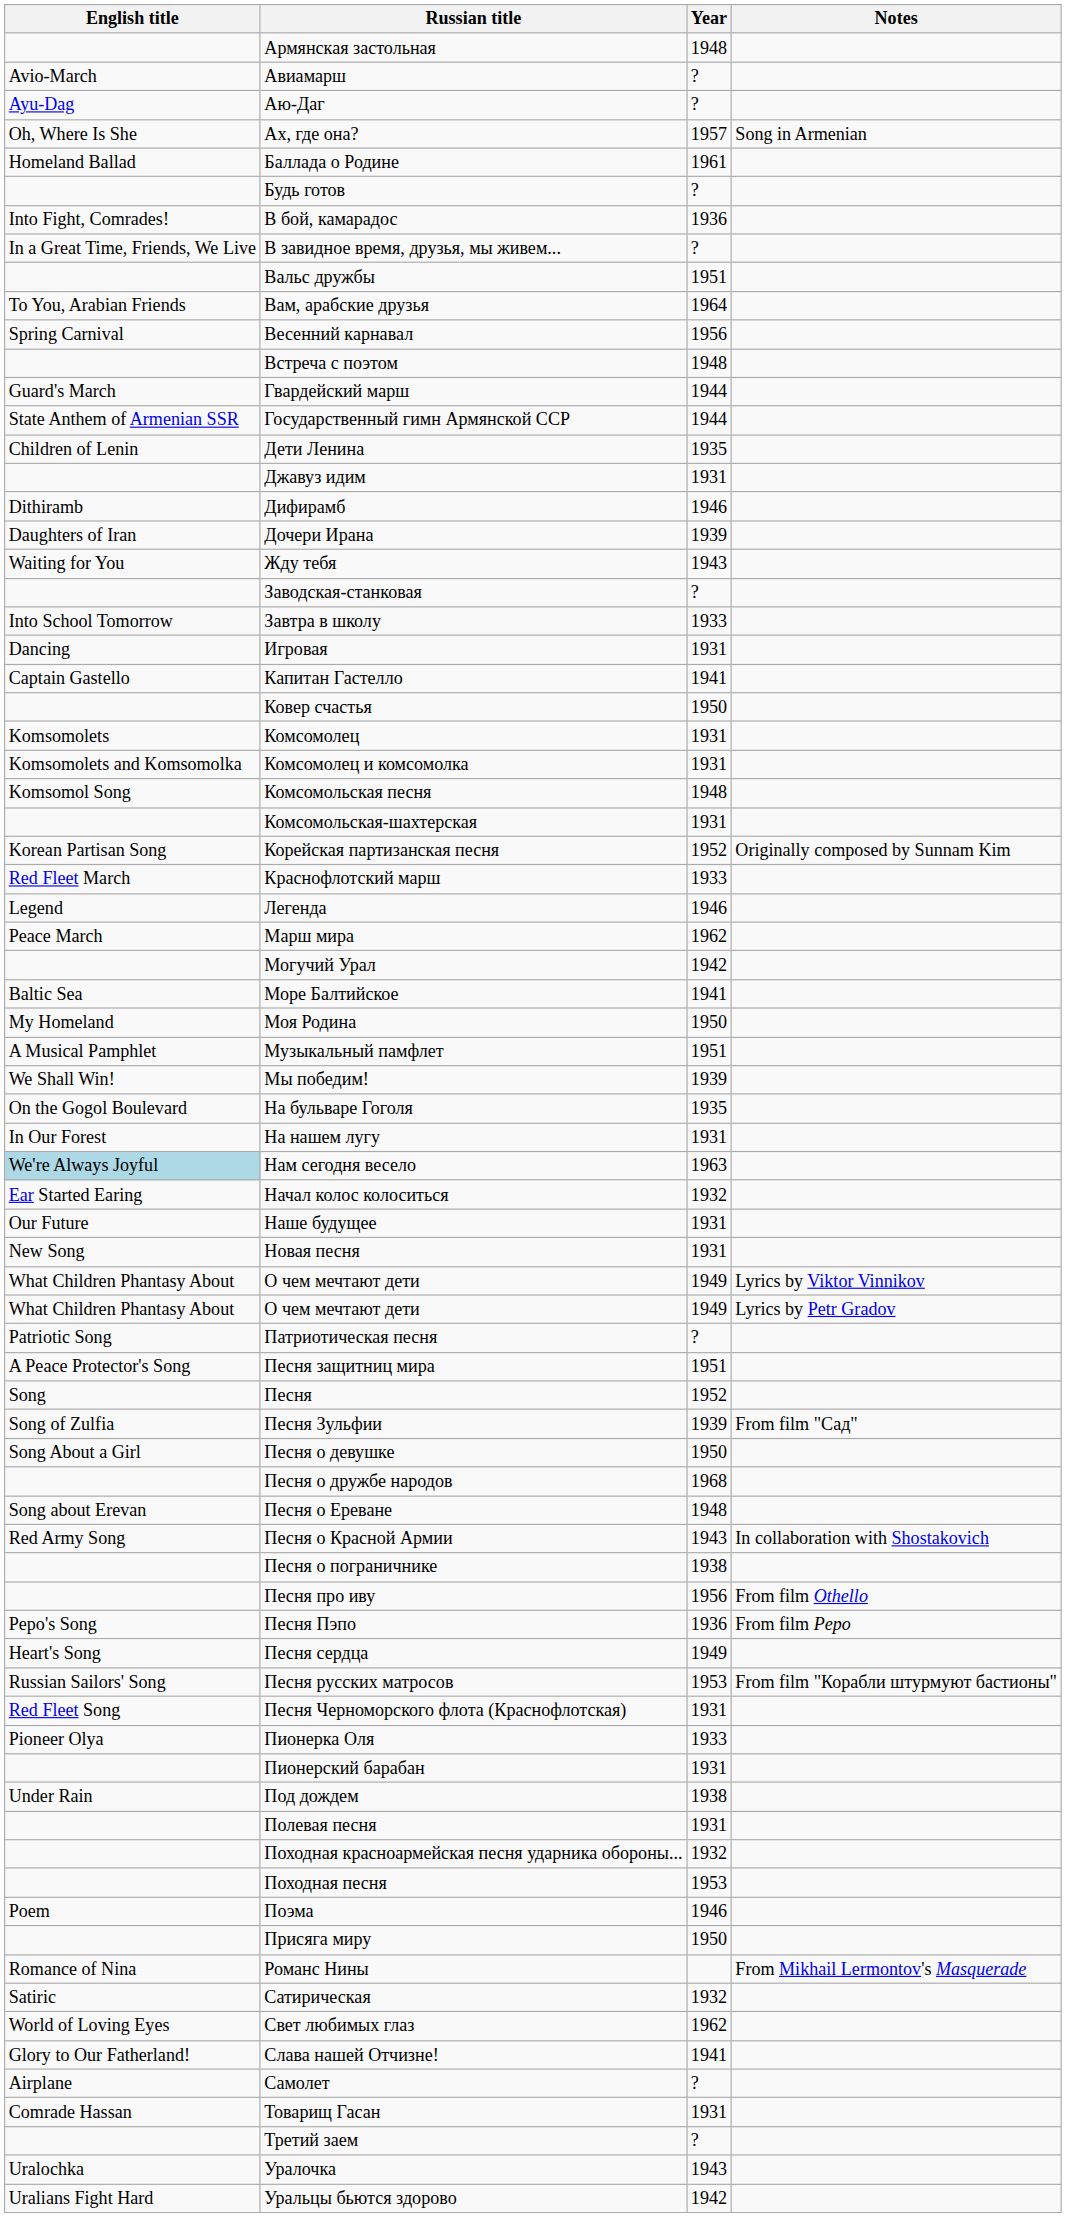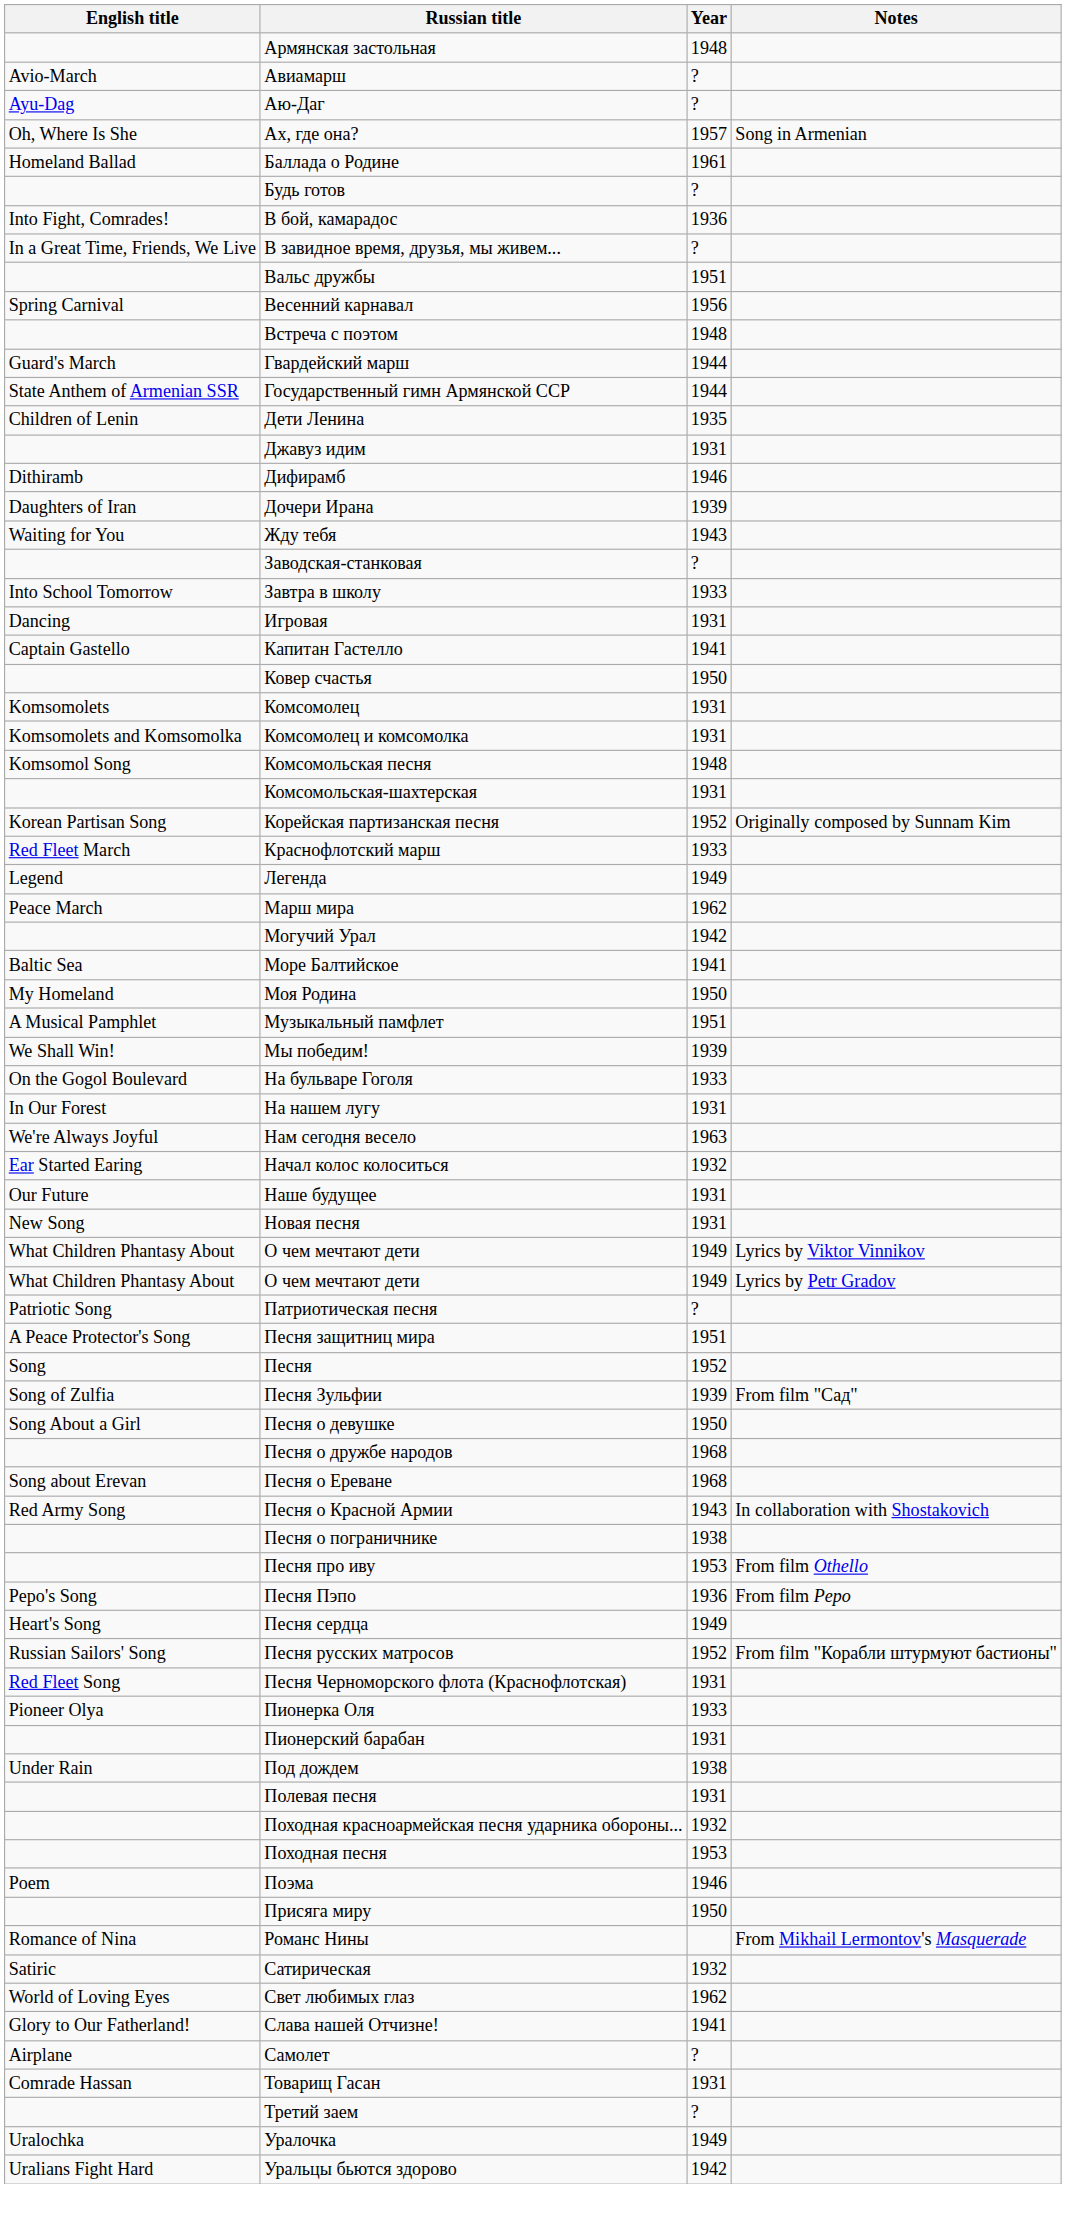 <table class="wikitable sortable">
 <tr>
 <th>English title</th>
 <th>Russian title</th>
 <th>Year</th>
 <th class="unsortable">Notes</th>
 </tr>
 <tr>
 <td></td>
 <td>Армянская застольная</td>
 <td>1948</td>
 <td></td>
 </tr>
 <tr>
 <td>Avio-March</td>
 <td>Авиамарш</td>
 <td>?</td>
 <td></td>
 </tr>
 <tr>
 <td><a href='#'>Ayu-Dag</a></td>
 <td>Аю-Даг</td>
 <td>?</td>
 <td></td>
 </tr>
 <tr>
 <td>Oh, Where Is She</td>
 <td>Ах, где она?</td>
 <td>1957</td>
 <td>Song in Armenian</td>
 </tr>
 <tr>
 <td>Homeland Ballad</td>
 <td>Баллада о Родине</td>
 <td>1961</td>
 <td></td>
 </tr>
 <tr>
 <td></td>
 <td>Будь готов</td>
 <td>?</td>
 <td></td>
 </tr>
 <tr>
 <td>Into Fight, Comrades!</td>
 <td>В бой, камарадос</td>
 <td>1936</td>
 <td></td>
 </tr>
 <tr>
 <td>In a Great Time, Friends, We Live</td>
 <td>В завидное время, друзья, мы живем...</td>
 <td>?</td>
 <td></td>
 </tr>
 <tr>
 <td></td>
 <td>Вальс дружбы</td>
 <td>1951</td>
-<td></td>
-</tr>
-<tr>
-<td>To You, Arabian Friends</td>
-<td>Вам, арабские друзья</td>
-<td>1964</td>
 <td></td>
 </tr>
 <tr>
 <td>Spring Carnival</td>
 <td>Весенний карнавал</td>
 <td>1956</td>
 <td></td>
 </tr>
 <tr>
 <td></td>
 <td>Встреча с поэтом</td>
 <td>1948</td>
 <td></td>
 </tr>
 <tr>
 <td>Guard's March</td>
 <td>Гвардейский марш</td>
 <td>1944</td>
 <td></td>
 </tr>
 <tr>
 <td>State Anthem of <a href='#'>Armenian SSR</a></td>
 <td>Государственный гимн Армянской ССР</td>
 <td>1944</td>
 <td></td>
 </tr>
 <tr>
 <td>Children of Lenin</td>
 <td>Дети Ленина</td>
 <td>1935</td>
 <td></td>
 </tr>
 <tr>
 <td></td>
 <td>Джавуз идим</td>
 <td>1931</td>
 <td></td>
 </tr>
 <tr>
 <td>Dithiramb</td>
 <td>Дифирамб</td>
 <td>1946</td>
 <td></td>
 </tr>
 <tr>
 <td>Daughters of Iran</td>
 <td>Дочери Ирана</td>
 <td>1939</td>
 <td></td>
 </tr>
 <tr>
 <td>Waiting for You</td>
 <td>Жду тебя</td>
 <td>1943</td>
 <td></td>
 </tr>
 <tr>
 <td></td>
 <td>Заводская-станковая</td>
 <td>?</td>
 <td></td>
 </tr>
 <tr>
 <td>Into School Tomorrow</td>
 <td>Завтра в школу</td>
 <td>1933</td>
 <td></td>
 </tr>
 <tr>
 <td>Dancing</td>
 <td>Игровая</td>
 <td>1931</td>
 <td></td>
 </tr>
 <tr>
 <td>Captain Gastello</td>
 <td>Капитан Гастелло</td>
 <td>1941</td>
 <td></td>
 </tr>
 <tr>
 <td></td>
 <td>Ковер счастья</td>
 <td>1950</td>
 <td></td>
 </tr>
 <tr>
 <td>Komsomolets</td>
 <td>Комсомолец</td>
 <td>1931</td>
 <td></td>
 </tr>
 <tr>
 <td>Komsomolets and Komsomolka</td>
 <td>Комсомолец и комсомолка</td>
 <td>1931</td>
 <td></td>
 </tr>
 <tr>
 <td>Komsomol Song</td>
 <td>Комсомольская песня</td>
 <td>1948</td>
 <td></td>
 </tr>
 <tr>
 <td></td>
 <td>Комсомольская-шахтерская</td>
 <td>1931</td>
 <td></td>
 </tr>
 <tr>
 <td>Korean Partisan Song</td>
 <td>Корейская партизанская песня</td>
 <td>1952</td>
 <td>Originally composed by Sunnam Kim</td>
 </tr>
 <tr>
 <td><a href='#'>Red Fleet</a> March</td>
 <td>Краснофлотский марш</td>
 <td>1933</td>
 <td></td>
 </tr>
 <tr>
 <td>Legend</td>
 <td>Легенда</td>
-<td>1946</td>
+<td>1949</td>
 <td></td>
 </tr>
 <tr>
 <td>Peace March</td>
 <td>Марш мира</td>
 <td>1962</td>
 <td></td>
 </tr>
 <tr>
 <td></td>
 <td>Могучий Урал</td>
 <td>1942</td>
 <td></td>
 </tr>
 <tr>
 <td>Baltic Sea</td>
 <td>Море Балтийское</td>
 <td>1941</td>
 <td></td>
 </tr>
 <tr>
 <td>My Homeland</td>
 <td>Моя Родина</td>
 <td>1950</td>
 <td></td>
 </tr>
 <tr>
 <td>A Musical Pamphlet</td>
 <td>Музыкальный памфлет</td>
 <td>1951</td>
 <td></td>
 </tr>
 <tr>
 <td>We Shall Win!</td>
 <td>Мы победим!</td>
 <td>1939</td>
 <td></td>
 </tr>
 <tr>
 <td>On the Gogol Boulevard</td>
 <td>На бульваре Гоголя</td>
-<td>1935</td>
+<td>1933</td>
 <td></td>
 </tr>
 <tr>
 <td>In Our Forest</td>
 <td>На нашем лугу</td>
 <td>1931</td>
 <td></td>
 </tr>
 <tr>
-<td style="background: lightblue;">We're Always Joyful</td>
+<td>We're Always Joyful</td>
 <td>Нам сегодня весело</td>
 <td>1963</td>
 <td></td>
 </tr>
 <tr>
 <td><a href='#'>Ear</a> Started Earing</td>
 <td>Начал колос колоситься</td>
 <td>1932</td>
 <td></td>
 </tr>
 <tr>
 <td>Our Future</td>
 <td>Наше будущее</td>
 <td>1931</td>
 <td></td>
 </tr>
 <tr>
 <td>New Song</td>
 <td>Новая песня</td>
 <td>1931</td>
 <td></td>
 </tr>
 <tr>
 <td>What Children Phantasy About</td>
 <td>О чем мечтают дети</td>
 <td>1949</td>
 <td>Lyrics by <a href='#'>Viktor Vinnikov</a></td>
 </tr>
 <tr>
 <td>What Children Phantasy About</td>
 <td>О чем мечтают дети</td>
 <td>1949</td>
 <td>Lyrics by <a href='#'>Petr Gradov</a></td>
 </tr>
 <tr>
 <td>Patriotic Song</td>
 <td>Патриотическая песня</td>
 <td>?</td>
 <td></td>
 </tr>
 <tr>
 <td>A Peace Protector's Song</td>
 <td>Песня защитниц мира</td>
 <td>1951</td>
 <td></td>
 </tr>
 <tr>
 <td>Song</td>
 <td>Песня</td>
 <td>1952</td>
 <td></td>
 </tr>
 <tr>
 <td>Song of Zulfia</td>
 <td>Песня Зульфии</td>
 <td>1939</td>
 <td>From film "Сад"</td>
 </tr>
 <tr>
 <td>Song About a Girl</td>
 <td>Песня о девушке</td>
 <td>1950</td>
 <td></td>
 </tr>
 <tr>
 <td></td>
 <td>Песня о дружбе народов</td>
 <td>1968</td>
 <td></td>
 </tr>
 <tr>
 <td>Song about Erevan</td>
 <td>Песня о Ереване</td>
-<td>1948</td>
+<td>1968</td>
 <td></td>
 </tr>
 <tr>
 <td>Red Army Song</td>
 <td>Песня о Красной Армии</td>
 <td>1943</td>
 <td>In collaboration with <a href='#'>Shostakovich</a></td>
 </tr>
 <tr>
 <td></td>
 <td>Песня о пограничнике</td>
 <td>1938</td>
 <td></td>
 </tr>
 <tr>
 <td></td>
 <td>Песня про иву</td>
-<td>1956</td>
+<td>1953</td>
 <td>From film <em><a href='#'>Othello</a></em></td>
 </tr>
 <tr>
 <td>Pepo's Song</td>
 <td>Песня Пэпо</td>
 <td>1936</td>
 <td>From film <em>Pepo</em></td>
 </tr>
 <tr>
 <td>Heart's Song</td>
 <td>Песня сердца</td>
 <td>1949</td>
 <td></td>
 </tr>
 <tr>
 <td>Russian Sailors' Song</td>
 <td>Песня русских матросов</td>
-<td>1953</td>
+<td>1952</td>
 <td>From film "Корабли штурмуют бастионы"</td>
 </tr>
 <tr>
 <td><a href='#'>Red Fleet</a> Song</td>
 <td>Песня Черноморского флота (Краснофлотская)</td>
 <td>1931</td>
 <td></td>
 </tr>
 <tr>
 <td>Pioneer Olya</td>
 <td>Пионерка Оля</td>
 <td>1933</td>
 <td></td>
 </tr>
 <tr>
 <td></td>
 <td>Пионерский барабан</td>
 <td>1931</td>
 <td></td>
 </tr>
 <tr>
 <td>Under Rain</td>
 <td>Под дождем</td>
 <td>1938</td>
 <td></td>
 </tr>
 <tr>
 <td></td>
 <td>Полевая песня</td>
 <td>1931</td>
 <td></td>
 </tr>
 <tr>
 <td></td>
 <td>Походная красноармейская песня ударника обороны...</td>
 <td>1932</td>
 <td></td>
 </tr>
 <tr>
 <td></td>
 <td>Походная песня</td>
 <td>1953</td>
 <td></td>
 </tr>
 <tr>
 <td>Poem</td>
 <td>Поэма</td>
 <td>1946</td>
 <td></td>
 </tr>
 <tr>
 <td></td>
 <td>Присяга миру</td>
 <td>1950</td>
 <td></td>
 </tr>
 <tr>
 <td>Romance of Nina</td>
 <td>Романс Нины</td>
 <td></td>
 <td>From <a href='#'>Mikhail Lermontov</a>'s <em><a href='#'>Masquerade</a></em></td>
 </tr>
 <tr>
 <td>Satiric</td>
 <td>Сатирическая</td>
 <td>1932</td>
 <td></td>
 </tr>
 <tr>
 <td>World of Loving Eyes</td>
 <td>Свет любимых глаз</td>
 <td>1962</td>
 <td></td>
 </tr>
 <tr>
 <td>Glory to Our Fatherland!</td>
 <td>Слава нашей Отчизне!</td>
 <td>1941</td>
 <td></td>
 </tr>
 <tr>
 <td>Airplane</td>
 <td>Самолет</td>
 <td>?</td>
 <td></td>
 </tr>
 <tr>
 <td>Comrade Hassan</td>
 <td>Товарищ Гасан</td>
 <td>1931</td>
 <td></td>
 </tr>
 <tr>
 <td></td>
 <td>Третий заем</td>
 <td>?</td>
 <td></td>
 </tr>
 <tr>
 <td>Uralochka</td>
 <td>Уралочка</td>
-<td>1943</td>
+<td>1949</td>
 <td></td>
 </tr>
 <tr>
 <td>Uralians Fight Hard</td>
 <td>Уральцы бьются здорово</td>
 <td>1942</td>
 <td></td>
 </tr>
 <tr>
 </tr>
 </table>
